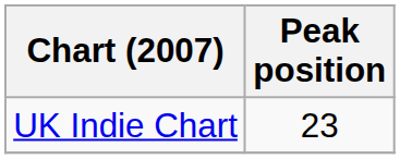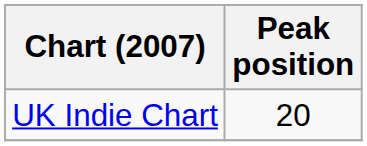 <table class="wikitable sortable">
 <tr>
 <th>Chart (2007)</th>
 <th>Peak<br>position</th>
 </tr>
 <tr>
 <td><a href='#'>UK Indie Chart</a></td>
-<td align="center">23</td>
+<td align="center">20</td>
 </tr>
 <tr>
 </tr>
 </table>
